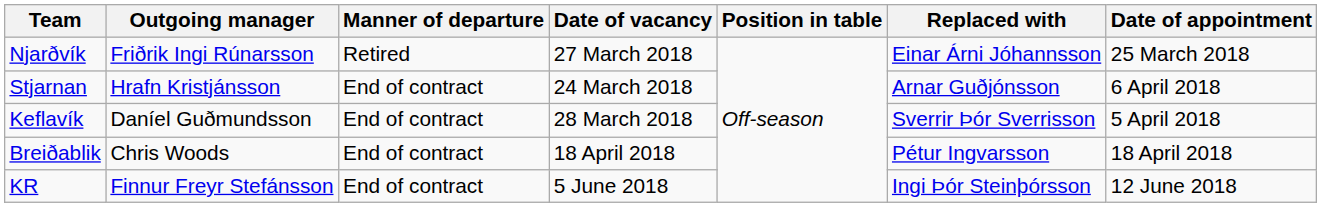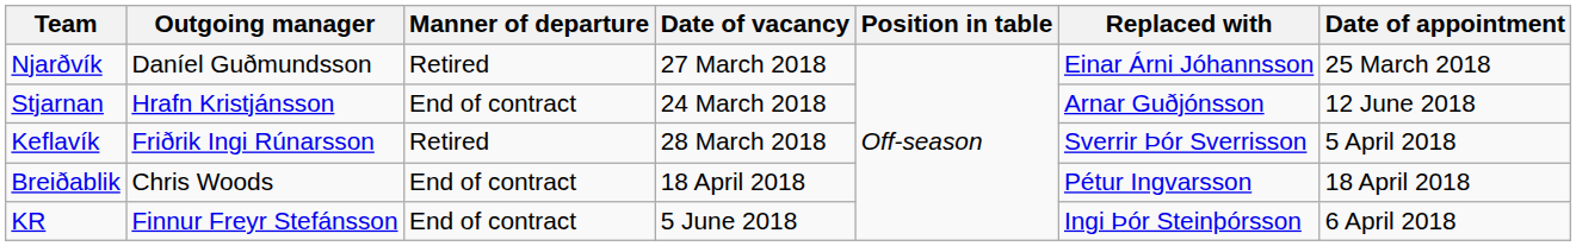 <table class="wikitable sortable">
 <tr>
 <th>Team</th>
 <th>Outgoing manager</th>
 <th>Manner of departure</th>
 <th>Date of vacancy</th>
 <th>Position in table</th>
 <th>Replaced with</th>
 <th>Date of appointment</th>
 </tr>
 <tr>
 <td><a href='#'>Njarðvík</a></td>
-<td> <a href='#'>Friðrik Ingi Rúnarsson</a></td>
+<td> Daníel Guðmundsson</td>
 <td>Retired</td>
 <td>27 March 2018</td>
 <td rowspan=5><em>Off-season</em></td>
 <td> <a href='#'>Einar Árni Jóhannsson</a></td>
 <td>25 March 2018</td>
 </tr>
 <tr>
 <td><a href='#'>Stjarnan</a></td>
 <td> <a href='#'>Hrafn Kristjánsson</a></td>
 <td>End of contract</td>
 <td>24 March 2018</td>
 <td> <a href='#'>Arnar Guðjónsson</a></td>
-<td>6 April 2018</td>
+<td>12 June 2018</td>
 </tr>
 <tr>
 <td><a href='#'>Keflavík</a></td>
-<td> Daníel Guðmundsson</td>
-<td>End of contract</td>
+<td> <a href='#'>Friðrik Ingi Rúnarsson</a></td>
+<td>Retired</td>
 <td>28 March 2018</td>
 <td> <a href='#'>Sverrir Þór Sverrisson</a></td>
 <td>5 April 2018</td>
 </tr>
 <tr>
 <td><a href='#'>Breiðablik</a></td>
 <td> Chris Woods</td>
 <td>End of contract</td>
 <td>18 April 2018</td>
 <td> <a href='#'>Pétur Ingvarsson</a></td>
 <td>18 April 2018</td>
 </tr>
 <tr>
 <td><a href='#'>KR</a></td>
 <td> <a href='#'>Finnur Freyr Stefánsson</a></td>
 <td>End of contract</td>
 <td>5 June 2018</td>
 <td> <a href='#'>Ingi Þór Steinþórsson</a></td>
-<td>12 June 2018</td>
+<td>6 April 2018</td>
 </tr>
 </table>
